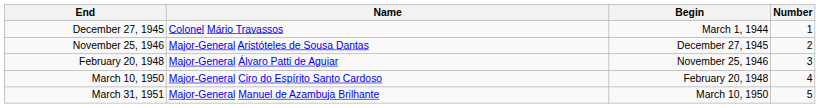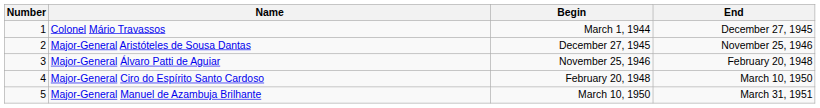 <table class="wikitable">
 <tr>
-<th width="20%">End</th>
+<th width="5%">Number</th>
 <th>Name</th>
 <th width="20%">Begin</th>
-<th width="5%">Number</th>
+<th width="20%">End</th>
 </tr>
 <tr>
-<td align=right>December 27, 1945</td>
+<td align=right>1</td>
 <td rowspan=1><a href='#'>Colonel</a> <a href='#'>Mário Travassos</a></td>
 <td align=right>March 1, 1944</td>
-<td align=right>1</td>
+<td align=right>December 27, 1945</td>
 </tr>
 <tr>
-<td align=right>November 25, 1946</td>
+<td align=right>2</td>
 <td><a href='#'>Major-General</a> <a href='#'>Aristóteles de Sousa Dantas</a></td>
 <td align=right>December 27, 1945</td>
-<td align=right>2</td>
+<td align=right>November 25, 1946</td>
 </tr>
 <tr>
-<td align=right>February 20, 1948</td>
+<td align=right>3</td>
 <td><a href='#'>Major-General</a> <a href='#'>Álvaro Patti de Aguiar</a></td>
 <td align=right>November 25, 1946</td>
-<td align=right>3</td>
+<td align=right>February 20, 1948</td>
 </tr>
 <tr>
-<td align=right>March 10, 1950</td>
+<td align=right>4</td>
 <td><a href='#'>Major-General</a> <a href='#'>Ciro do Espírito Santo Cardoso</a></td>
 <td align=right>February 20, 1948</td>
-<td align=right>4</td>
+<td align=right>March 10, 1950</td>
 </tr>
 <tr>
-<td align=right>March 31, 1951</td>
+<td align=right>5</td>
 <td><a href='#'>Major-General</a> <a href='#'>Manuel de Azambuja Brilhante</a></td>
 <td align=right>March 10, 1950</td>
-<td align=right>5</td>
+<td align=right>March 31, 1951</td>
 </tr>
 </table>
